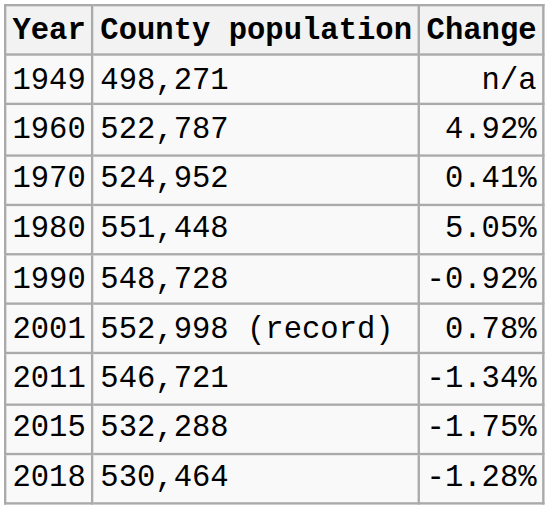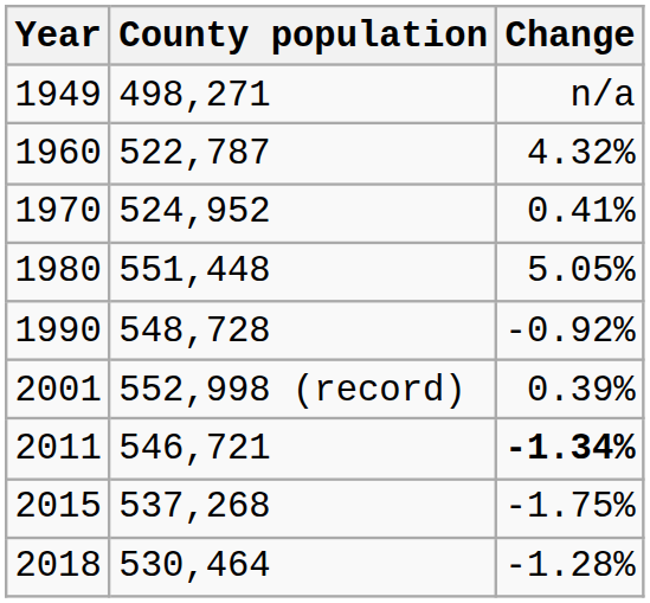 <table class="wikitable">
 <tr>
 <th>Year</th>
 <th>County population</th>
 <th>Change</th>
 </tr>
 <tr>
 <td>1949</td>
 <td>498,271</td>
 <td align="right">n/a</td>
 </tr>
 <tr>
 <td>1960</td>
 <td> 522,787</td>
-<td align="right">4.92%</td>
+<td align="right">4.32%</td>
 </tr>
 <tr>
 <td>1970</td>
 <td> 524,952</td>
 <td align="right">0.41%</td>
 </tr>
 <tr>
 <td>1980</td>
 <td> 551,448</td>
 <td align="right">5.05%</td>
 </tr>
 <tr>
 <td>1990</td>
 <td> 548,728</td>
 <td align="right">-0.92%</td>
 </tr>
 <tr>
 <td>2001</td>
 <td> 552,998 (record)</td>
-<td align="right">0.78%</td>
+<td align="right">0.39%</td>
 </tr>
 <tr>
 <td>2011</td>
 <td> 546,721</td>
-<td align="right">-1.34%</td>
+<td align="right"><strong>-1.34%</strong></td>
 </tr>
 <tr>
 <td>2015</td>
-<td> 532,288</td>
+<td> 537,268</td>
 <td align="right">-1.75%</td>
 </tr>
 <tr>
 <td>2018</td>
 <td> 530,464</td>
 <td align="right">-1.28%</td>
 </tr>
 </table>
